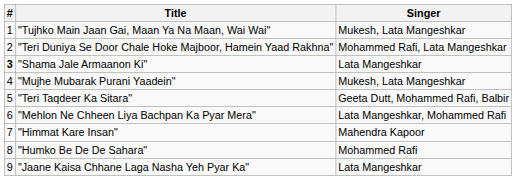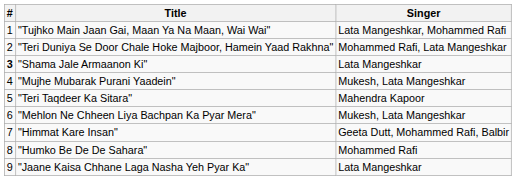 <table class="wikitable" style="font-size:95%;">
 <tr>
 <th>#</th>
 <th>Title</th>
 <th>Singer</th>
 </tr>
 <tr>
 <td>1</td>
 <td>"Tujhko Main Jaan Gai, Maan Ya Na Maan, Wai Wai"</td>
-<td>Mukesh, Lata Mangeshkar</td>
+<td>Lata Mangeshkar, Mohammed Rafi</td>
 </tr>
 <tr>
 <td>2</td>
 <td>"Teri Duniya Se Door Chale Hoke Majboor, Hamein Yaad Rakhna"</td>
 <td>Mohammed Rafi, Lata Mangeshkar</td>
 </tr>
 <tr>
 <td><strong>3</strong></td>
 <td>"Shama Jale Armaanon Ki"</td>
 <td>Lata Mangeshkar</td>
 </tr>
 <tr>
 <td>4</td>
 <td>"Mujhe Mubarak Purani Yaadein"</td>
 <td>Mukesh, Lata Mangeshkar</td>
 </tr>
 <tr>
 <td>5</td>
 <td>"Teri Taqdeer Ka Sitara"</td>
-<td>Geeta Dutt, Mohammed Rafi, Balbir</td>
+<td>Mahendra Kapoor</td>
 </tr>
 <tr>
 <td>6</td>
 <td>"Mehlon Ne Chheen Liya Bachpan Ka Pyar Mera"</td>
-<td>Lata Mangeshkar, Mohammed Rafi</td>
+<td>Mukesh, Lata Mangeshkar</td>
 </tr>
 <tr>
 <td>7</td>
 <td>"Himmat Kare Insan"</td>
-<td>Mahendra Kapoor</td>
+<td>Geeta Dutt, Mohammed Rafi, Balbir</td>
 </tr>
 <tr>
 <td>8</td>
 <td>"Humko Be De De Sahara"</td>
 <td>Mohammed Rafi</td>
 </tr>
 <tr>
 <td>9</td>
 <td>"Jaane Kaisa Chhane Laga Nasha Yeh Pyar Ka"</td>
 <td>Lata Mangeshkar</td>
 </tr>
 </table>
